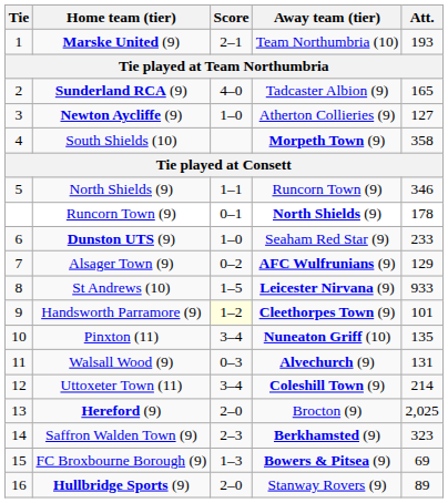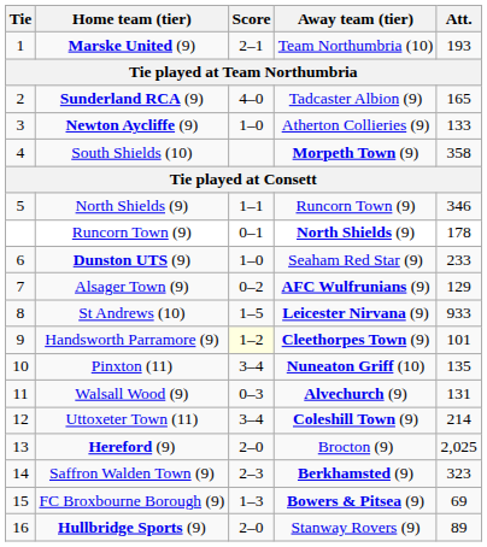 <table class="wikitable" style="text-align: center; font-size:85%">
 <tr>
 <th>Tie</th>
 <th>Home team (tier)</th>
 <th>Score</th>
 <th>Away team (tier)</th>
 <th>Att.</th>
 </tr>
 <tr>
 <td>1</td>
 <td><strong><a href='#'>Marske United</a></strong> (9)</td>
 <td>2–1</td>
 <td><a href='#'>Team Northumbria</a> (10)</td>
 <td>193</td>
 </tr>
 <tr>
 <th colspan="5">Tie played at Team Northumbria</th>
 </tr>
 <tr>
 <td>2</td>
 <td><strong><a href='#'>Sunderland RCA</a></strong> (9)</td>
 <td>4–0</td>
 <td><a href='#'>Tadcaster Albion</a> (9)</td>
 <td>165</td>
 </tr>
 <tr>
 <td>3</td>
 <td><strong><a href='#'>Newton Aycliffe</a></strong> (9)</td>
 <td>1–0</td>
 <td><a href='#'>Atherton Collieries</a> (9)</td>
-<td>127</td>
+<td>133</td>
 </tr>
 <tr>
 <td>4</td>
 <td><a href='#'>South Shields</a> (10)</td>
 <td></td>
 <td><strong><a href='#'>Morpeth Town</a></strong> (9)</td>
 <td>358</td>
 </tr>
 <tr>
 <th colspan="5">Tie played at Consett</th>
 </tr>
 <tr>
 <td>5</td>
 <td><a href='#'>North Shields</a> (9)</td>
 <td>1–1</td>
 <td><a href='#'>Runcorn Town</a> (9)</td>
 <td>346</td>
 </tr>
 <tr style="background:white;">
 <td><em></em></td>
 <td><a href='#'>Runcorn Town</a> (9)</td>
 <td>0–1</td>
 <td><strong><a href='#'>North Shields</a></strong> (9)</td>
 <td>178</td>
 </tr>
 <tr>
 <td>6</td>
 <td><strong><a href='#'>Dunston UTS</a></strong> (9)</td>
 <td>1–0</td>
 <td><a href='#'>Seaham Red Star</a> (9)</td>
 <td>233</td>
 </tr>
 <tr>
 <td>7</td>
 <td><a href='#'>Alsager Town</a> (9)</td>
 <td>0–2</td>
 <td><strong><a href='#'>AFC Wulfrunians</a></strong> (9)</td>
 <td>129</td>
 </tr>
 <tr>
 <td>8</td>
 <td><a href='#'>St Andrews</a> (10)</td>
 <td>1–5</td>
 <td><strong><a href='#'>Leicester Nirvana</a></strong> (9)</td>
 <td>933</td>
 </tr>
 <tr>
 <td>9</td>
 <td><a href='#'>Handsworth Parramore</a> (9)</td>
 <td style="background: lightyellow;">1–2</td>
 <td><strong><a href='#'>Cleethorpes Town</a></strong> (9)</td>
 <td>101</td>
 </tr>
 <tr>
 <td>10</td>
 <td><a href='#'>Pinxton</a> (11)</td>
 <td>3–4</td>
 <td><strong><a href='#'>Nuneaton Griff</a></strong> (10)</td>
 <td>135</td>
 </tr>
 <tr>
 <td>11</td>
 <td><a href='#'>Walsall Wood</a> (9)</td>
 <td>0–3</td>
 <td><strong><a href='#'>Alvechurch</a></strong> (9)</td>
 <td>131</td>
 </tr>
 <tr>
 <td>12</td>
 <td><a href='#'>Uttoxeter Town</a> (11)</td>
 <td>3–4</td>
 <td><strong><a href='#'>Coleshill Town</a></strong> (9)</td>
 <td>214</td>
 </tr>
 <tr>
 <td>13</td>
 <td><strong><a href='#'>Hereford</a></strong> (9)</td>
 <td>2–0</td>
 <td><a href='#'>Brocton</a> (9)</td>
 <td>2,025</td>
 </tr>
 <tr>
 <td>14</td>
 <td><a href='#'>Saffron Walden Town</a> (9)</td>
 <td>2–3</td>
 <td><strong><a href='#'>Berkhamsted</a></strong> (9)</td>
 <td>323</td>
 </tr>
 <tr>
 <td>15</td>
 <td><a href='#'>FC Broxbourne Borough</a> (9)</td>
 <td>1–3</td>
 <td><strong><a href='#'>Bowers & Pitsea</a></strong> (9)</td>
 <td>69</td>
 </tr>
 <tr>
 <td>16</td>
 <td><strong><a href='#'>Hullbridge Sports</a></strong> (9)</td>
 <td>2–0</td>
 <td><a href='#'>Stanway Rovers</a> (9)</td>
 <td>89</td>
 </tr>
 </table>
